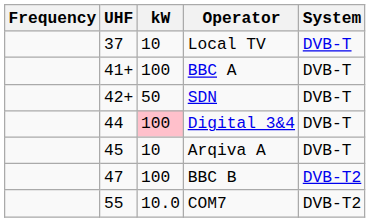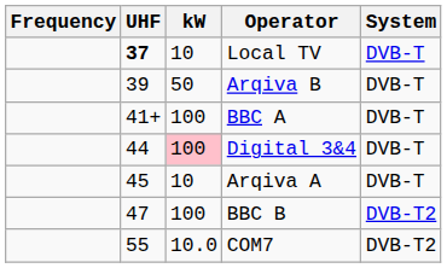 <table class="wikitable sortable">
 <tr>
 <th>Frequency</th>
 <th>UHF</th>
 <th>kW</th>
 <th>Operator</th>
 <th>System</th>
 </tr>
 <tr>
 <td></td>
-<td>37</td>
+<td><strong>37</strong></td>
 <td>10</td>
 <td>Local TV</td>
 <td><a href='#'>DVB-T</a></td>
 </tr>
 <tr>
 <td></td>
-<td>41+</td>
-<td>100</td>
-<td><a href='#'>BBC</a> A</td>
+<td>39</td>
+<td>50</td>
+<td><a href='#'>Arqiva</a> B</td>
 <td>DVB-T</td>
 </tr>
 <tr>
 <td></td>
-<td>42+</td>
-<td>50</td>
-<td><a href='#'>SDN</a></td>
+<td>41+</td>
+<td>100</td>
+<td><a href='#'>BBC</a> A</td>
 <td>DVB-T</td>
 </tr>
 <tr>
 <td></td>
 <td>44</td>
 <td style="background: pink;">100</td>
 <td><a href='#'>Digital 3&4</a></td>
 <td>DVB-T</td>
 </tr>
 <tr>
 <td></td>
 <td>45</td>
 <td>10</td>
 <td>Arqiva A</td>
 <td>DVB-T</td>
 </tr>
 <tr>
 <td></td>
 <td>47</td>
 <td>100</td>
 <td>BBC B</td>
 <td><a href='#'>DVB-T2</a></td>
 </tr>
 <tr>
 <td></td>
 <td>55</td>
 <td>10.0</td>
 <td>COM7</td>
 <td>DVB-T2</td>
 </tr>
 </table>
